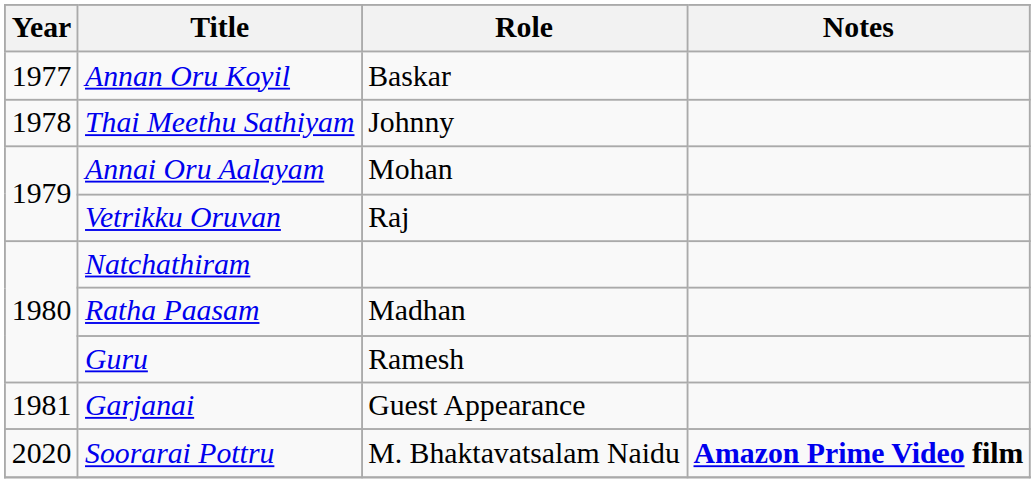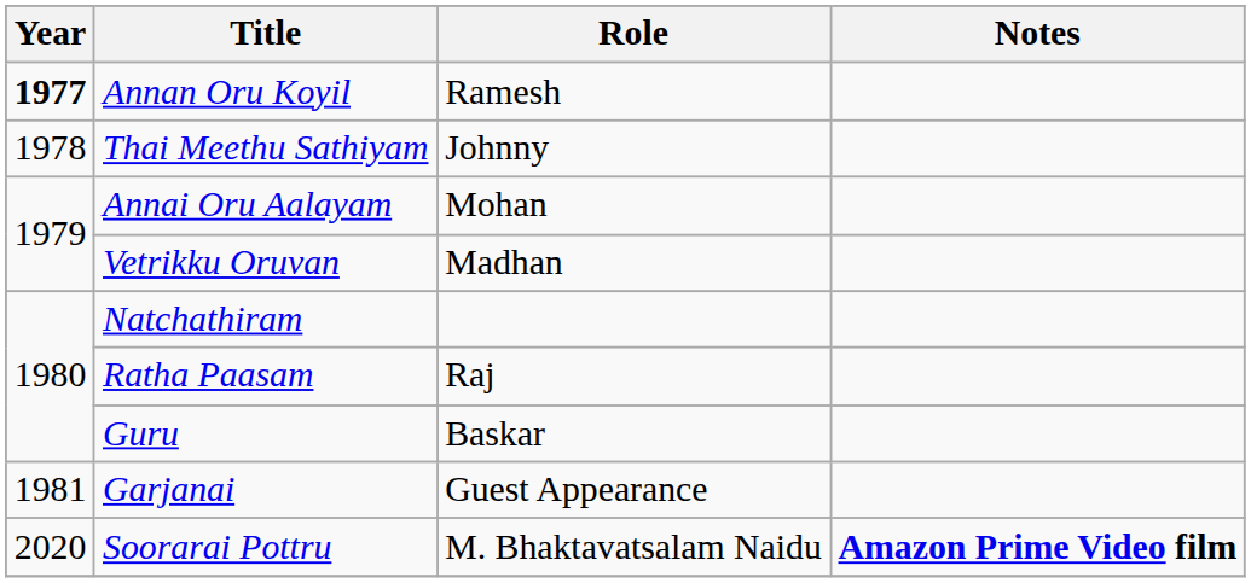 <table class="wikitable sortable">
 <tr>
 <th>Year</th>
 <th>Title</th>
 <th>Role</th>
 <th class="unsortable">Notes</th>
 </tr>
 <tr>
-<td>1977</td>
+<td><strong>1977</strong></td>
 <td><em><a href='#'>Annan Oru Koyil</a></em></td>
-<td>Baskar</td>
+<td>Ramesh</td>
 <td></td>
 </tr>
 <tr>
 <td>1978</td>
 <td><em><a href='#'>Thai Meethu Sathiyam</a></em></td>
 <td>Johnny</td>
 <td></td>
 </tr>
 <tr>
 <td rowspan="2">1979</td>
 <td><em><a href='#'>Annai Oru Aalayam</a></em></td>
 <td>Mohan</td>
 <td></td>
 </tr>
 <tr>
 <td><em><a href='#'>Vetrikku Oruvan</a></em></td>
-<td>Raj</td>
+<td>Madhan</td>
 <td></td>
 </tr>
 <tr>
 <td rowspan="3">1980</td>
 <td><em><a href='#'>Natchathiram</a></em></td>
 <td></td>
 <td></td>
 </tr>
 <tr>
 <td><em><a href='#'>Ratha Paasam</a></em></td>
-<td>Madhan</td>
+<td>Raj</td>
 <td></td>
 </tr>
 <tr>
 <td><em><a href='#'>Guru</a></em></td>
-<td>Ramesh</td>
+<td>Baskar</td>
 <td></td>
 </tr>
 <tr>
 <td>1981</td>
 <td><em><a href='#'>Garjanai</a></em></td>
 <td>Guest Appearance</td>
 <td></td>
 </tr>
 <tr>
 <td>2020</td>
 <td><em><a href='#'>Soorarai Pottru</a></em></td>
 <td>M. Bhaktavatsalam Naidu</td>
 <td><strong><a href='#'>Amazon Prime Video</a> film</strong></td>
 </tr>
 <tr>
 </tr>
 </table>
